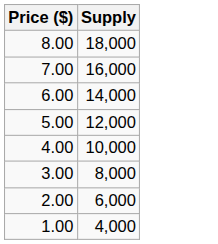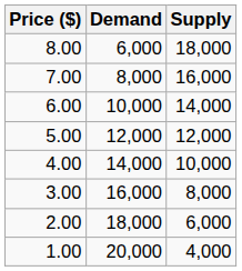 <table class="wikitable">
 <tr>
 <th>Price ($)</th>
+<th>Demand</th>
 <th>Supply</th>
 </tr>
 <tr>
 <td align="right">8.00</td>
+<td align="right">6,000</td>
 <td align="right">18,000</td>
 </tr>
 <tr>
 <td align="right">7.00</td>
+<td align="right">8,000</td>
 <td align="right">16,000</td>
 </tr>
 <tr>
 <td align="right">6.00</td>
+<td align="right">10,000</td>
 <td align="right">14,000</td>
 </tr>
 <tr>
 <td align="right">5.00</td>
 <td align="right">12,000</td>
+<td align="right">12,000</td>
 </tr>
 <tr>
 <td align="right">4.00</td>
+<td align="right">14,000</td>
 <td align="right">10,000</td>
 </tr>
 <tr>
 <td align="right">3.00</td>
+<td align="right">16,000</td>
 <td align="right">8,000</td>
 </tr>
 <tr>
 <td align="right">2.00</td>
+<td align="right">18,000</td>
 <td align="right">6,000</td>
 </tr>
 <tr>
 <td align="right">1.00</td>
+<td align="right">20,000</td>
 <td align="right">4,000</td>
 </tr>
 </table>
